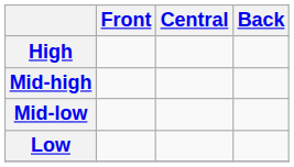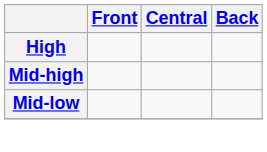 <table class="wikitable" style="text-align: center;">
 <tr>
 <th> </th>
 <th><a href='#'>Front</a></th>
 <th><a href='#'>Central</a></th>
 <th><a href='#'>Back</a></th>
 </tr>
 <tr>
 <th><a href='#'>High</a></th>
 <td> </td>
 <td> </td>
 <td></td>
 </tr>
 <tr>
 <th><a href='#'>Mid-high</a></th>
 <td></td>
 <td> </td>
 <td></td>
 </tr>
 <tr>
 <th><a href='#'>Mid-low</a></th>
 <td> </td>
 <td> </td>
 <td> </td>
 </tr>
 <tr>
-<th><a href='#'>Low</a></th>
-<td> </td>
-<td> </td>
-<td> </td>
-</tr>
-<tr>
 </tr>
 </table>
